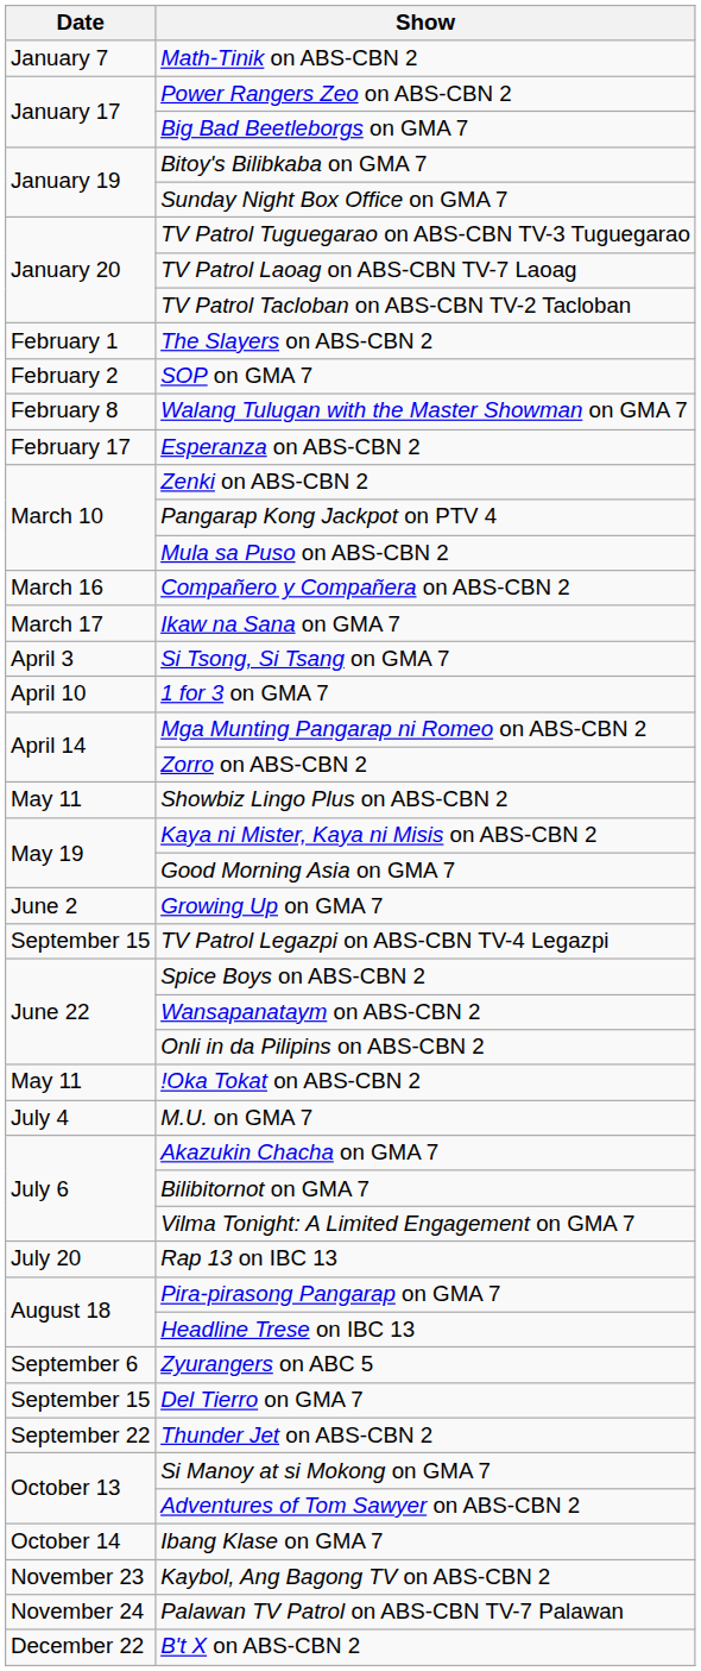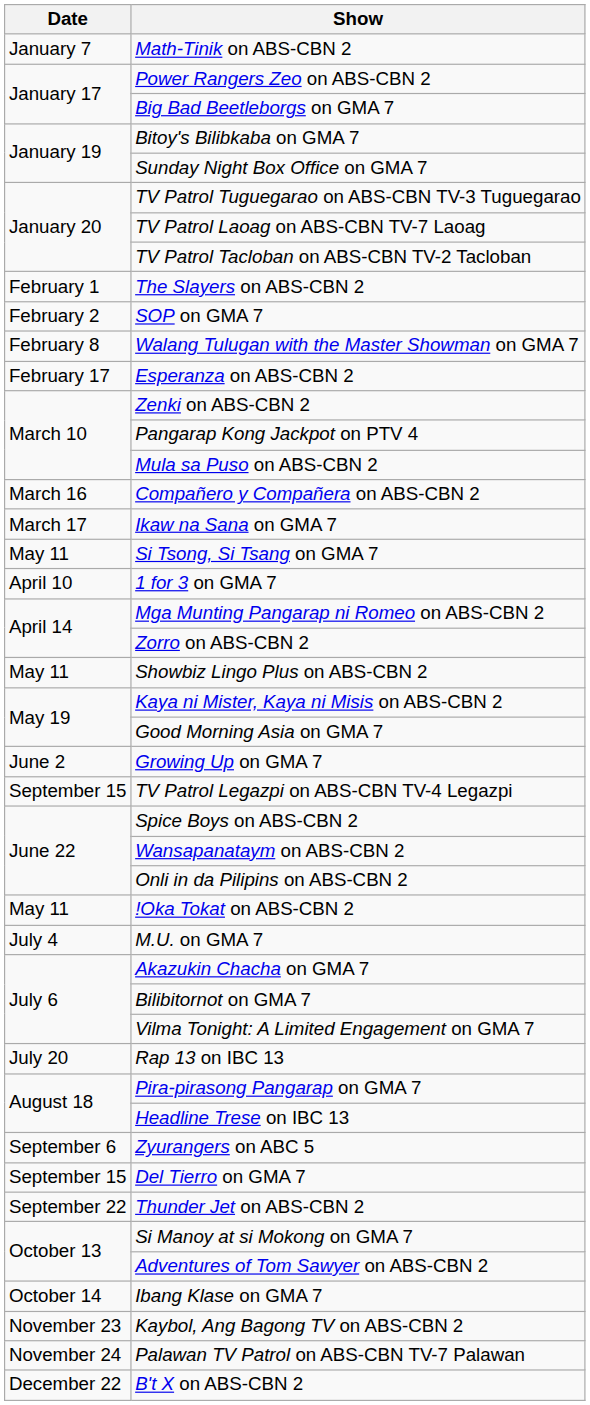 <table class="wikitable">
 <tr>
 <th>Date</th>
 <th>Show</th>
 </tr>
 <tr>
 <td>January 7</td>
 <td><em><a href='#'>Math-Tinik</a></em> on ABS-CBN 2</td>
 </tr>
 <tr>
 <td rowspan="2">January 17</td>
 <td><em><a href='#'>Power Rangers Zeo</a></em> on ABS-CBN 2</td>
 </tr>
 <tr>
 <td><em><a href='#'>Big Bad Beetleborgs</a></em> on GMA 7</td>
 </tr>
 <tr>
 <td rowspan="2">January 19</td>
 <td><em>Bitoy's Bilibkaba</em> on GMA 7</td>
 </tr>
 <tr>
 <td><em>Sunday Night Box Office</em> on GMA 7</td>
 </tr>
 <tr>
 <td rowspan="3">January 20</td>
 <td><em>TV Patrol Tuguegarao</em> on ABS-CBN TV-3 Tuguegarao</td>
 </tr>
 <tr>
 <td><em>TV Patrol Laoag</em> on ABS-CBN TV-7 Laoag</td>
 </tr>
 <tr>
 <td><em>TV Patrol Tacloban</em> on ABS-CBN TV-2 Tacloban</td>
 </tr>
 <tr>
 <td>February 1</td>
 <td><em><a href='#'>The Slayers</a></em> on ABS-CBN 2</td>
 </tr>
 <tr>
 <td>February 2</td>
 <td><em><a href='#'>SOP</a></em> on GMA 7</td>
 </tr>
 <tr>
 <td>February 8</td>
 <td><em><a href='#'>Walang Tulugan with the Master Showman</a></em> on GMA 7</td>
 </tr>
 <tr>
 <td>February 17</td>
 <td><em><a href='#'>Esperanza</a></em> on ABS-CBN 2</td>
 </tr>
 <tr>
 <td rowspan="3">March 10</td>
 <td><em><a href='#'>Zenki</a></em> on ABS-CBN 2</td>
 </tr>
 <tr>
 <td><em>Pangarap Kong Jackpot</em> on PTV 4</td>
 </tr>
 <tr>
 <td><em><a href='#'>Mula sa Puso</a></em> on ABS-CBN 2</td>
 </tr>
 <tr>
 <td>March 16</td>
 <td><em><a href='#'>Compañero y Compañera</a></em> on ABS-CBN 2</td>
 </tr>
 <tr>
 <td>March 17</td>
 <td><em><a href='#'>Ikaw na Sana</a></em> on GMA 7</td>
 </tr>
 <tr>
-<td>April 3</td>
+<td>May 11</td>
 <td><em><a href='#'>Si Tsong, Si Tsang</a></em> on GMA 7</td>
 </tr>
 <tr>
 <td>April 10</td>
 <td><em><a href='#'>1 for 3</a></em> on GMA 7</td>
 </tr>
 <tr>
 <td rowspan="2">April 14</td>
 <td><em><a href='#'>Mga Munting Pangarap ni Romeo</a></em> on ABS-CBN 2</td>
 </tr>
 <tr>
 <td><em><a href='#'>Zorro</a></em> on ABS-CBN 2</td>
 </tr>
 <tr>
 <td>May 11</td>
 <td><em>Showbiz Lingo Plus</em> on ABS-CBN 2</td>
 </tr>
 <tr>
 <td rowspan="2">May 19</td>
 <td><em><a href='#'>Kaya ni Mister, Kaya ni Misis</a></em> on ABS-CBN 2</td>
 </tr>
 <tr>
 <td><em>Good Morning Asia</em> on GMA 7</td>
 </tr>
 <tr>
 <td>June 2</td>
 <td><em><a href='#'>Growing Up</a></em> on GMA 7</td>
 </tr>
 <tr>
 <td>September 15</td>
 <td><em>TV Patrol Legazpi</em> on ABS-CBN TV-4 Legazpi</td>
 </tr>
 <tr>
 <td rowspan="3">June 22</td>
 <td><em>Spice Boys</em> on ABS-CBN 2</td>
 </tr>
 <tr>
 <td><em><a href='#'>Wansapanataym</a></em> on ABS-CBN 2</td>
 </tr>
 <tr>
 <td><em>Onli in da Pilipins</em> on ABS-CBN 2</td>
 </tr>
 <tr>
 <td>May 11</td>
 <td><em><a href='#'>!Oka Tokat</a></em> on ABS-CBN 2</td>
 </tr>
 <tr>
 <td>July 4</td>
 <td><em>M.U.</em> on GMA 7</td>
 </tr>
 <tr>
 <td rowspan="3">July 6</td>
 <td><em><a href='#'>Akazukin Chacha</a></em> on GMA 7</td>
 </tr>
 <tr>
 <td><em>Bilibitornot</em> on GMA 7</td>
 </tr>
 <tr>
 <td><em>Vilma Tonight: A Limited Engagement</em> on GMA 7</td>
 </tr>
 <tr>
 <td>July 20</td>
 <td><em>Rap 13</em> on IBC 13</td>
 </tr>
 <tr>
 <td rowspan="2">August 18</td>
 <td><em><a href='#'>Pira-pirasong Pangarap</a></em> on GMA 7</td>
 </tr>
 <tr>
 <td><em><a href='#'>Headline Trese</a></em> on IBC 13</td>
 </tr>
 <tr>
 <td>September 6</td>
 <td><em><a href='#'>Zyurangers</a></em> on ABC 5</td>
 </tr>
 <tr>
 <td>September 15</td>
 <td><em><a href='#'>Del Tierro</a></em> on GMA 7</td>
 </tr>
 <tr>
 <td>September 22</td>
 <td><em><a href='#'>Thunder Jet</a></em> on ABS-CBN 2</td>
 </tr>
 <tr>
 <td rowspan="2">October 13</td>
 <td><em>Si Manoy at si Mokong</em> on GMA 7</td>
 </tr>
 <tr>
 <td><em><a href='#'>Adventures of Tom Sawyer</a></em> on ABS-CBN 2</td>
 </tr>
 <tr>
 <td>October 14</td>
 <td><em>Ibang Klase</em> on GMA 7</td>
 </tr>
 <tr>
 <td>November 23</td>
 <td><em>Kaybol, Ang Bagong TV</em> on ABS-CBN 2</td>
 </tr>
 <tr>
 <td>November 24</td>
 <td><em>Palawan TV Patrol</em> on ABS-CBN TV-7 Palawan</td>
 </tr>
 <tr>
 <td>December 22</td>
 <td><em><a href='#'>B't X</a></em> on ABS-CBN 2</td>
 </tr>
 </table>
